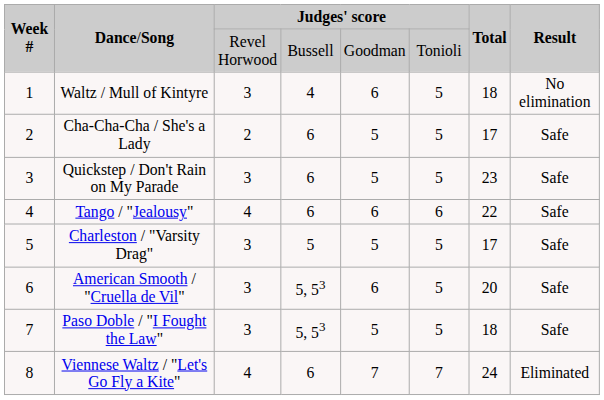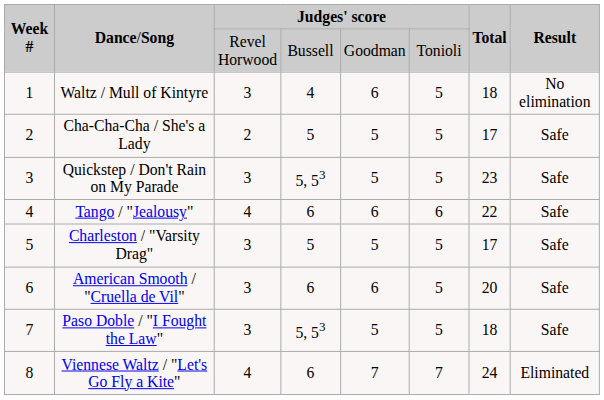 <table class="wikitable" style="margin:left;">
 <tr style="text-align:Center; background:#ccc;">
 <td rowspan="2"><strong>Week #</strong></td>
 <td rowspan="2"><strong>Dance</strong>/<strong>Song</strong></td>
 <td colspan="4"><strong>Judges' score</strong></td>
 <td rowspan="2"><strong>Total</strong></td>
 <td rowspan="2"><strong>Result</strong></td>
 </tr>
 <tr style="text-align:center; background:#ccc;">
 <td style="width:10%; ">Revel Horwood</td>
 <td style="width:10%; ">Bussell</td>
 <td style="width:10%; ">Goodman</td>
 <td style="width:10%; ">Tonioli</td>
 </tr>
 <tr style="text-align:center; background:#faf6f6;">
 <td>1</td>
 <td>Waltz / Mull of Kintyre</td>
 <td>3</td>
 <td>4</td>
 <td>6</td>
 <td>5</td>
 <td>18</td>
 <td>No elimination</td>
 </tr>
 <tr style="text-align:center; background:#faf6f6;">
 <td>2</td>
 <td>Cha-Cha-Cha / She's a Lady</td>
 <td>2</td>
-<td>6</td>
+<td>5</td>
 <td>5</td>
 <td>5</td>
 <td>17</td>
 <td>Safe</td>
 </tr>
 <tr style="text-align:center; background:#faf6f6;">
 <td>3</td>
 <td>Quickstep / Don't Rain on My Parade</td>
 <td>3</td>
-<td>6</td>
+<td>5, 5<sup>3</sup></td>
 <td>5</td>
 <td>5</td>
 <td>23</td>
 <td>Safe</td>
 </tr>
 <tr style="text-align:center; background:#faf6f6;">
 <td>4</td>
 <td><a href='#'>Tango</a> / "<a href='#'>Jealousy</a>"</td>
 <td>4</td>
 <td>6</td>
 <td>6</td>
 <td>6</td>
 <td>22</td>
 <td>Safe</td>
 </tr>
 <tr style="text-align:center; background:#faf6f6;">
 <td>5</td>
 <td><a href='#'>Charleston</a> / "Varsity Drag"</td>
 <td>3</td>
 <td>5</td>
 <td>5</td>
 <td>5</td>
 <td>17</td>
 <td>Safe</td>
 </tr>
 <tr style="text-align:center; background:#faf6f6;">
 <td>6</td>
 <td><a href='#'>American Smooth</a> / "<a href='#'>Cruella de Vil</a>"</td>
 <td>3</td>
-<td>5, 5<sup>3</sup></td>
+<td>6</td>
 <td>6</td>
 <td>5</td>
 <td>20</td>
 <td>Safe</td>
 </tr>
 <tr style="text-align:center; background:#faf6f6;">
 <td>7</td>
 <td><a href='#'>Paso Doble</a> / "<a href='#'>I Fought the Law</a>"</td>
 <td>3</td>
 <td>5, 5<sup>3</sup></td>
 <td>5</td>
 <td>5</td>
 <td>18</td>
 <td>Safe</td>
 </tr>
 <tr style="text-align:center; background:#faf6f6;">
 <td>8</td>
 <td><a href='#'>Viennese Waltz</a> / "<a href='#'>Let's Go Fly a Kite</a>"</td>
 <td>4</td>
 <td>6</td>
 <td>7</td>
 <td>7</td>
 <td>24</td>
 <td>Eliminated</td>
 </tr>
 </table>
